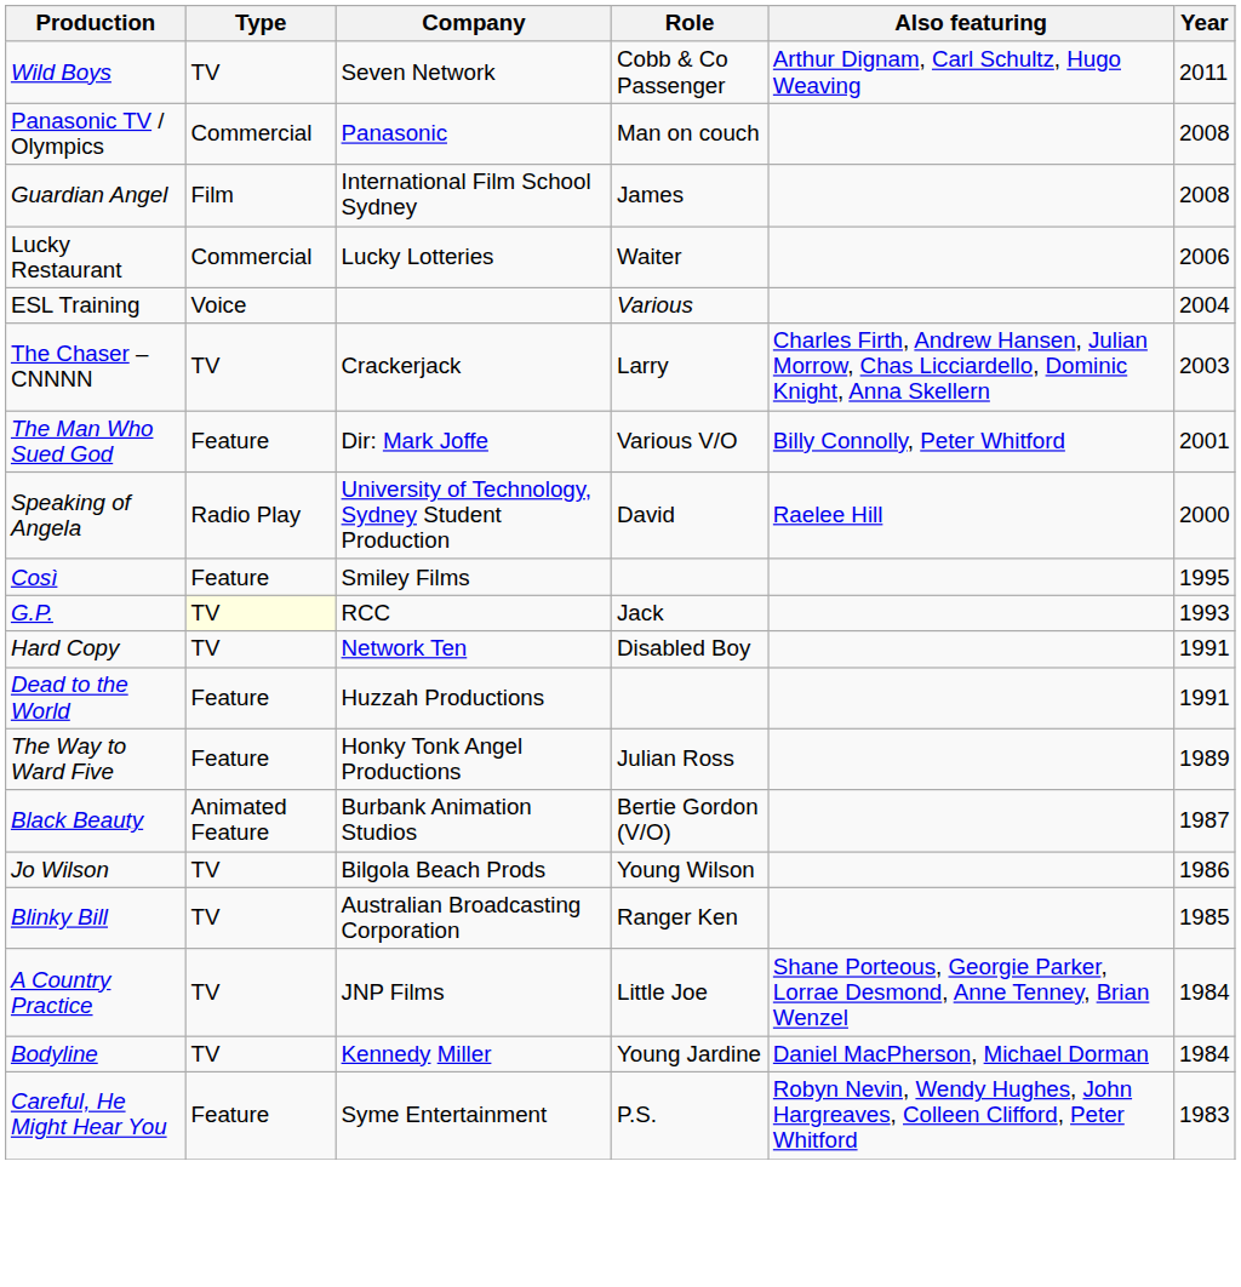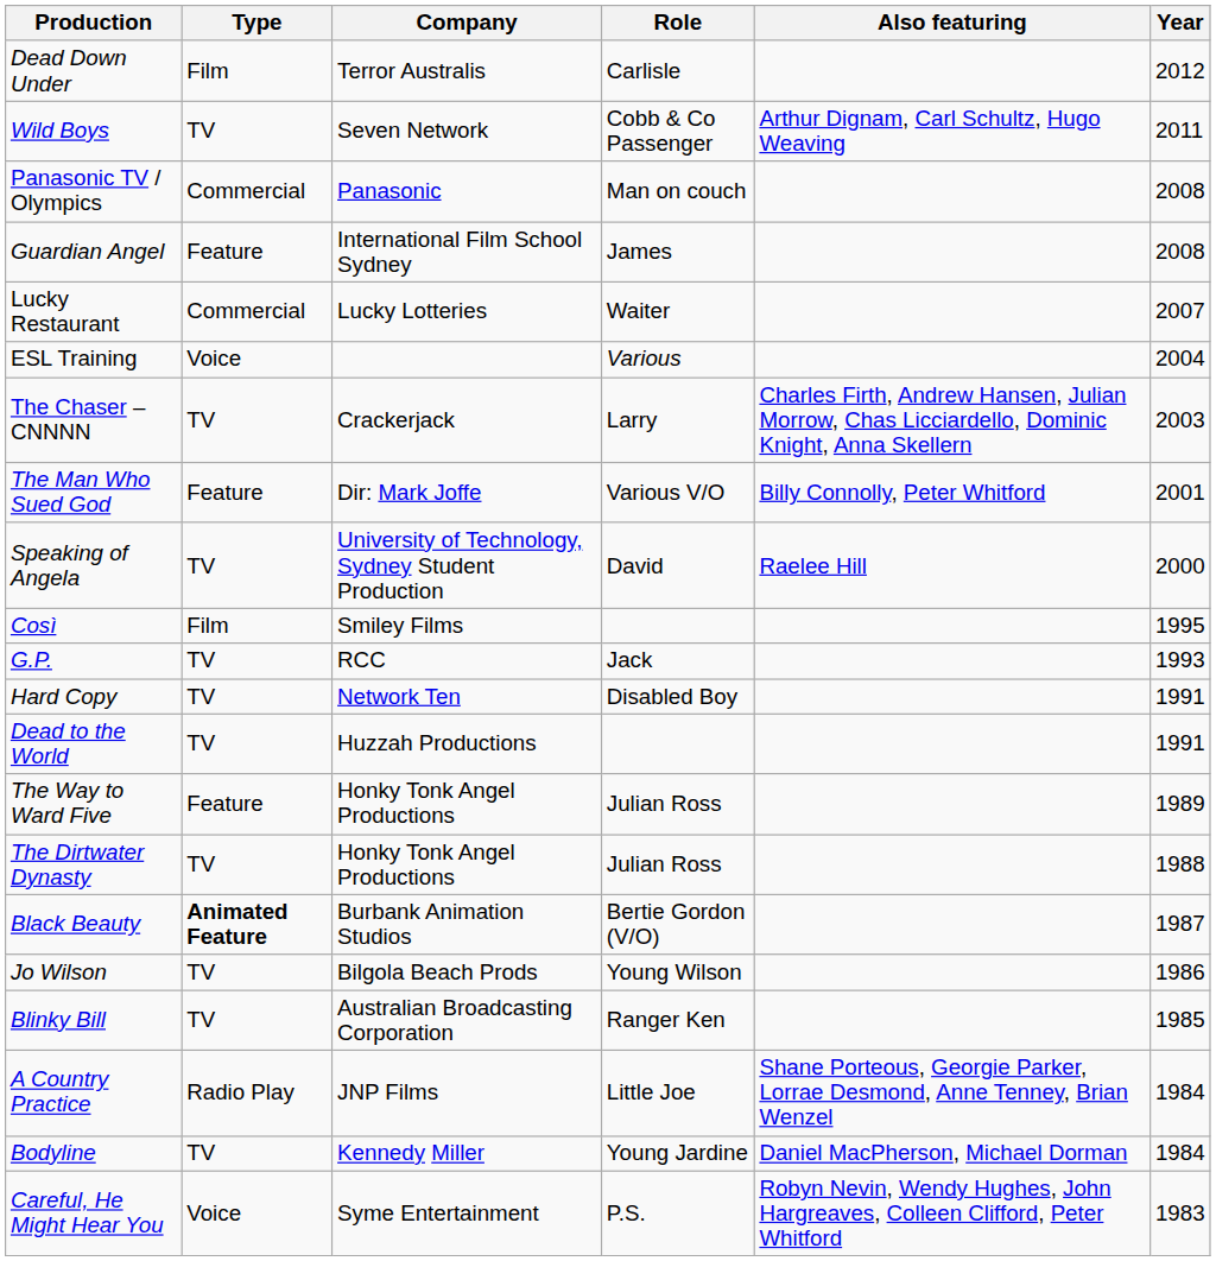 <table class="wikitable">
 <tr>
 <th>Production</th>
 <th>Type</th>
 <th>Company</th>
 <th>Role</th>
 <th>Also featuring</th>
 <th>Year</th>
+</tr>
+<tr>
+<td><em>Dead Down Under</em></td>
+<td>Film</td>
+<td>Terror Australis</td>
+<td>Carlisle</td>
+<td></td>
+<td>2012</td>
 </tr>
 <tr>
 <td><em><a href='#'>Wild Boys</a></em></td>
 <td>TV</td>
 <td>Seven Network</td>
 <td>Cobb & Co Passenger</td>
 <td><a href='#'>Arthur Dignam</a>, <a href='#'>Carl Schultz</a>, <a href='#'>Hugo Weaving</a></td>
 <td>2011</td>
 </tr>
 <tr>
 <td><a href='#'>Panasonic TV</a> / Olympics</td>
 <td>Commercial</td>
 <td><a href='#'>Panasonic</a></td>
 <td>Man on couch</td>
 <td></td>
 <td>2008</td>
 </tr>
 <tr>
 <td><em>Guardian Angel</em></td>
-<td>Film</td>
+<td>Feature</td>
 <td>International Film School Sydney</td>
 <td>James</td>
 <td></td>
 <td>2008</td>
 </tr>
 <tr>
 <td>Lucky Restaurant</td>
 <td>Commercial</td>
 <td>Lucky Lotteries</td>
 <td>Waiter</td>
 <td></td>
-<td>2006</td>
+<td>2007</td>
 </tr>
 <tr>
 <td>ESL Training</td>
 <td>Voice</td>
 <td></td>
 <td><em>Various</em></td>
 <td></td>
 <td>2004</td>
 </tr>
 <tr>
 <td><a href='#'>The Chaser</a> – CNNNN</td>
 <td>TV</td>
 <td>Crackerjack</td>
 <td>Larry</td>
 <td><a href='#'>Charles Firth</a>, <a href='#'>Andrew Hansen</a>, <a href='#'>Julian Morrow</a>, <a href='#'>Chas Licciardello</a>, <a href='#'>Dominic Knight</a>, <a href='#'>Anna Skellern</a></td>
 <td>2003</td>
 </tr>
 <tr>
 <td><em><a href='#'>The Man Who Sued God</a></em></td>
 <td>Feature</td>
 <td>Dir: <a href='#'>Mark Joffe</a></td>
 <td>Various V/O</td>
 <td><a href='#'>Billy Connolly</a>, <a href='#'>Peter Whitford</a></td>
 <td>2001</td>
 </tr>
 <tr>
 <td><em>Speaking of Angela</em></td>
-<td>Radio Play</td>
+<td>TV</td>
 <td><a href='#'>University of Technology, Sydney</a> Student Production</td>
 <td>David</td>
 <td><a href='#'>Raelee Hill</a></td>
 <td>2000</td>
 </tr>
 <tr>
 <td><a href='#'><em>Così</em></a></td>
-<td>Feature</td>
+<td>Film</td>
 <td>Smiley Films</td>
 <td></td>
 <td></td>
 <td>1995</td>
 </tr>
 <tr>
 <td><em><a href='#'>G.P.</a></em></td>
-<td style="background: lightyellow;">TV</td>
+<td>TV</td>
 <td>RCC</td>
 <td>Jack</td>
 <td></td>
 <td>1993</td>
 </tr>
 <tr>
 <td><em>Hard Copy</em></td>
 <td>TV</td>
 <td><a href='#'>Network Ten</a></td>
 <td>Disabled Boy</td>
 <td></td>
 <td>1991</td>
 </tr>
 <tr>
 <td><a href='#'><em>Dead to the World</em></a></td>
-<td>Feature</td>
+<td>TV</td>
 <td>Huzzah Productions</td>
 <td></td>
 <td></td>
 <td>1991</td>
 </tr>
 <tr>
 <td><em>The Way to Ward Five</em></td>
 <td>Feature</td>
 <td>Honky Tonk Angel Productions</td>
 <td>Julian Ross</td>
 <td></td>
 <td>1989</td>
 </tr>
 <tr>
+<td><em><a href='#'>The Dirtwater Dynasty</a></em></td>
+<td>TV</td>
+<td>Honky Tonk Angel Productions</td>
+<td>Julian Ross</td>
+<td></td>
+<td>1988</td>
+</tr>
+<tr>
 <td><em><a href='#'>Black Beauty</a></em></td>
-<td>Animated Feature</td>
+<td><strong>Animated Feature</strong></td>
 <td>Burbank Animation Studios</td>
 <td>Bertie Gordon (V/O)</td>
 <td></td>
 <td>1987</td>
 </tr>
 <tr>
 <td><em>Jo Wilson</em></td>
 <td>TV</td>
 <td>Bilgola Beach Prods</td>
 <td>Young Wilson</td>
 <td></td>
 <td>1986</td>
 </tr>
 <tr>
 <td><em><a href='#'>Blinky Bill</a></em></td>
 <td>TV</td>
 <td>Australian Broadcasting Corporation</td>
 <td>Ranger Ken</td>
 <td></td>
 <td>1985</td>
 </tr>
 <tr>
 <td><em><a href='#'>A Country Practice</a></em></td>
-<td>TV</td>
+<td>Radio Play</td>
 <td>JNP Films</td>
 <td>Little Joe</td>
 <td><a href='#'>Shane Porteous</a>, <a href='#'>Georgie Parker</a>, <a href='#'>Lorrae Desmond</a>, <a href='#'>Anne Tenney</a>, <a href='#'>Brian Wenzel</a></td>
 <td>1984</td>
 </tr>
 <tr>
 <td><a href='#'><em>Bodyline</em></a></td>
 <td>TV</td>
 <td><a href='#'>Kennedy</a> <a href='#'>Miller</a></td>
 <td>Young Jardine</td>
 <td><a href='#'>Daniel MacPherson</a>, <a href='#'>Michael Dorman</a></td>
 <td>1984</td>
 </tr>
 <tr>
 <td><a href='#'><em>Careful, He Might Hear You</em></a></td>
-<td>Feature</td>
+<td>Voice</td>
 <td>Syme Entertainment</td>
 <td>P.S.</td>
 <td><a href='#'>Robyn Nevin</a>, <a href='#'>Wendy Hughes</a>, <a href='#'>John Hargreaves</a>, <a href='#'>Colleen Clifford</a>, <a href='#'>Peter Whitford</a></td>
 <td>1983</td>
 </tr>
 </table>
